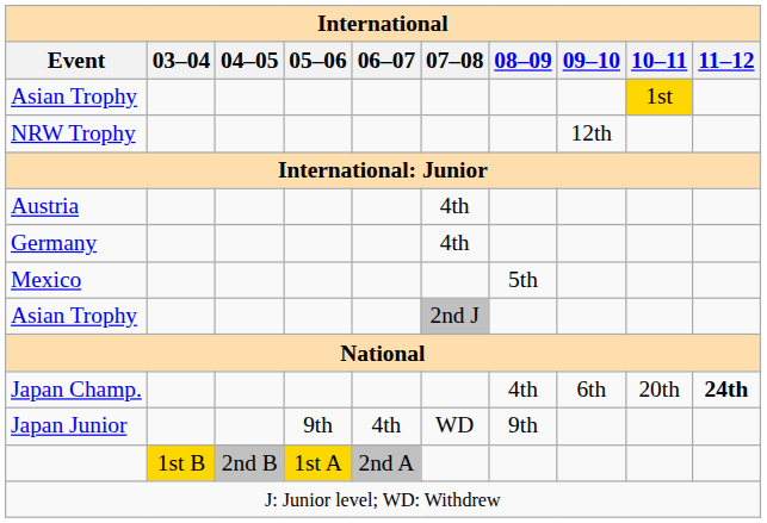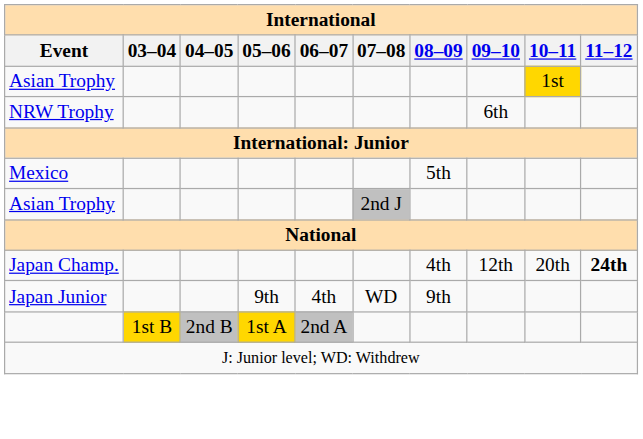 <table class="wikitable" style="text-align:center">
 <tr>
 <th colspan="10" style="background-color: #ffdead; " align="center">International</th>
 </tr>
 <tr>
 <th>Event</th>
 <th>03–04</th>
 <th>04–05</th>
 <th>05–06</th>
 <th>06–07</th>
 <th>07–08</th>
 <th><a href='#'>08–09</a></th>
 <th><a href='#'>09–10</a></th>
 <th><a href='#'>10–11</a></th>
 <th><a href='#'>11–12</a></th>
 </tr>
 <tr>
 <td align=left><a href='#'>Asian Trophy</a></td>
 <td></td>
 <td></td>
 <td></td>
 <td></td>
 <td></td>
 <td></td>
 <td></td>
 <td bgcolor=gold>1st</td>
 <td></td>
 </tr>
 <tr>
 <td align=left><a href='#'>NRW Trophy</a></td>
 <td></td>
 <td></td>
 <td></td>
 <td></td>
 <td></td>
 <td></td>
-<td>12th</td>
+<td>6th</td>
 <td></td>
 <td></td>
 </tr>
 <tr>
 <th colspan="10" style="background-color: #ffdead; " align="center">International: Junior</th>
-</tr>
-<tr>
-<td align=left> <a href='#'>Austria</a></td>
-<td></td>
-<td></td>
-<td></td>
-<td></td>
-<td>4th</td>
-<td></td>
-<td></td>
-<td></td>
-<td></td>
-</tr>
-<tr>
-<td align=left> <a href='#'>Germany</a></td>
-<td></td>
-<td></td>
-<td></td>
-<td></td>
-<td>4th</td>
-<td></td>
-<td></td>
-<td></td>
-<td></td>
 </tr>
 <tr>
 <td align=left> <a href='#'>Mexico</a></td>
 <td></td>
 <td></td>
 <td></td>
 <td></td>
 <td></td>
 <td>5th</td>
 <td></td>
 <td></td>
 <td></td>
 </tr>
 <tr>
 <td align=left><a href='#'>Asian Trophy</a></td>
 <td></td>
 <td></td>
 <td></td>
 <td></td>
 <td bgcolor=silver>2nd J</td>
 <td></td>
 <td></td>
 <td></td>
 <td></td>
 </tr>
 <tr>
 <th colspan="10" style="background-color: #ffdead; " align="center">National</th>
 </tr>
 <tr>
 <td align=left><a href='#'>Japan Champ.</a></td>
 <td></td>
 <td></td>
 <td></td>
 <td></td>
 <td></td>
 <td>4th</td>
-<td>6th</td>
+<td>12th</td>
 <td>20th</td>
 <td><strong>24th</strong></td>
 </tr>
 <tr>
 <td align=left><a href='#'>Japan Junior</a></td>
 <td></td>
 <td></td>
 <td>9th</td>
 <td>4th</td>
 <td>WD</td>
 <td>9th</td>
 <td></td>
 <td></td>
 <td></td>
 </tr>
 <tr>
 <td align=left></td>
 <td bgcolor="gold">1st B</td>
 <td bgcolor=silver>2nd B</td>
 <td bgcolor="gold">1st A</td>
 <td bgcolor=silver>2nd A</td>
 <td></td>
 <td></td>
 <td></td>
 <td></td>
 <td></td>
 </tr>
 <tr>
 <td colspan="10" align="center"><small> J: Junior level; WD: Withdrew </small></td>
 </tr>
 </table>
